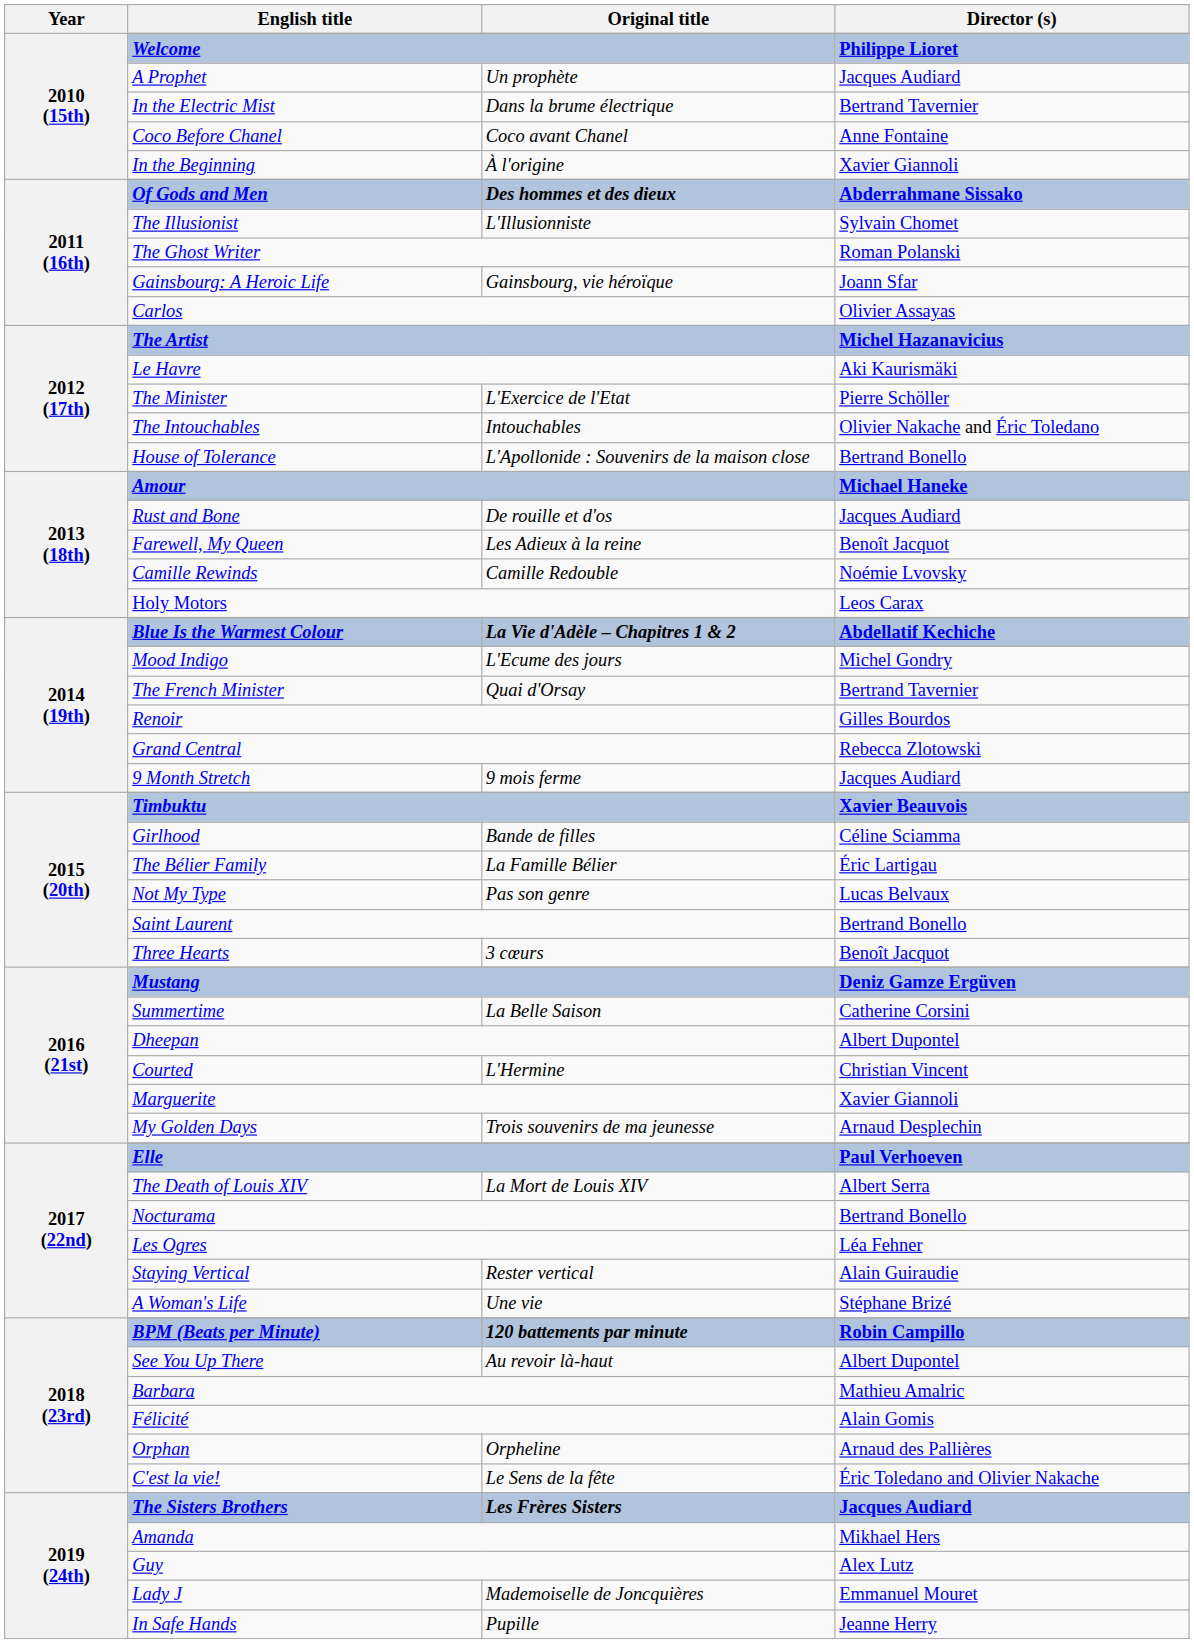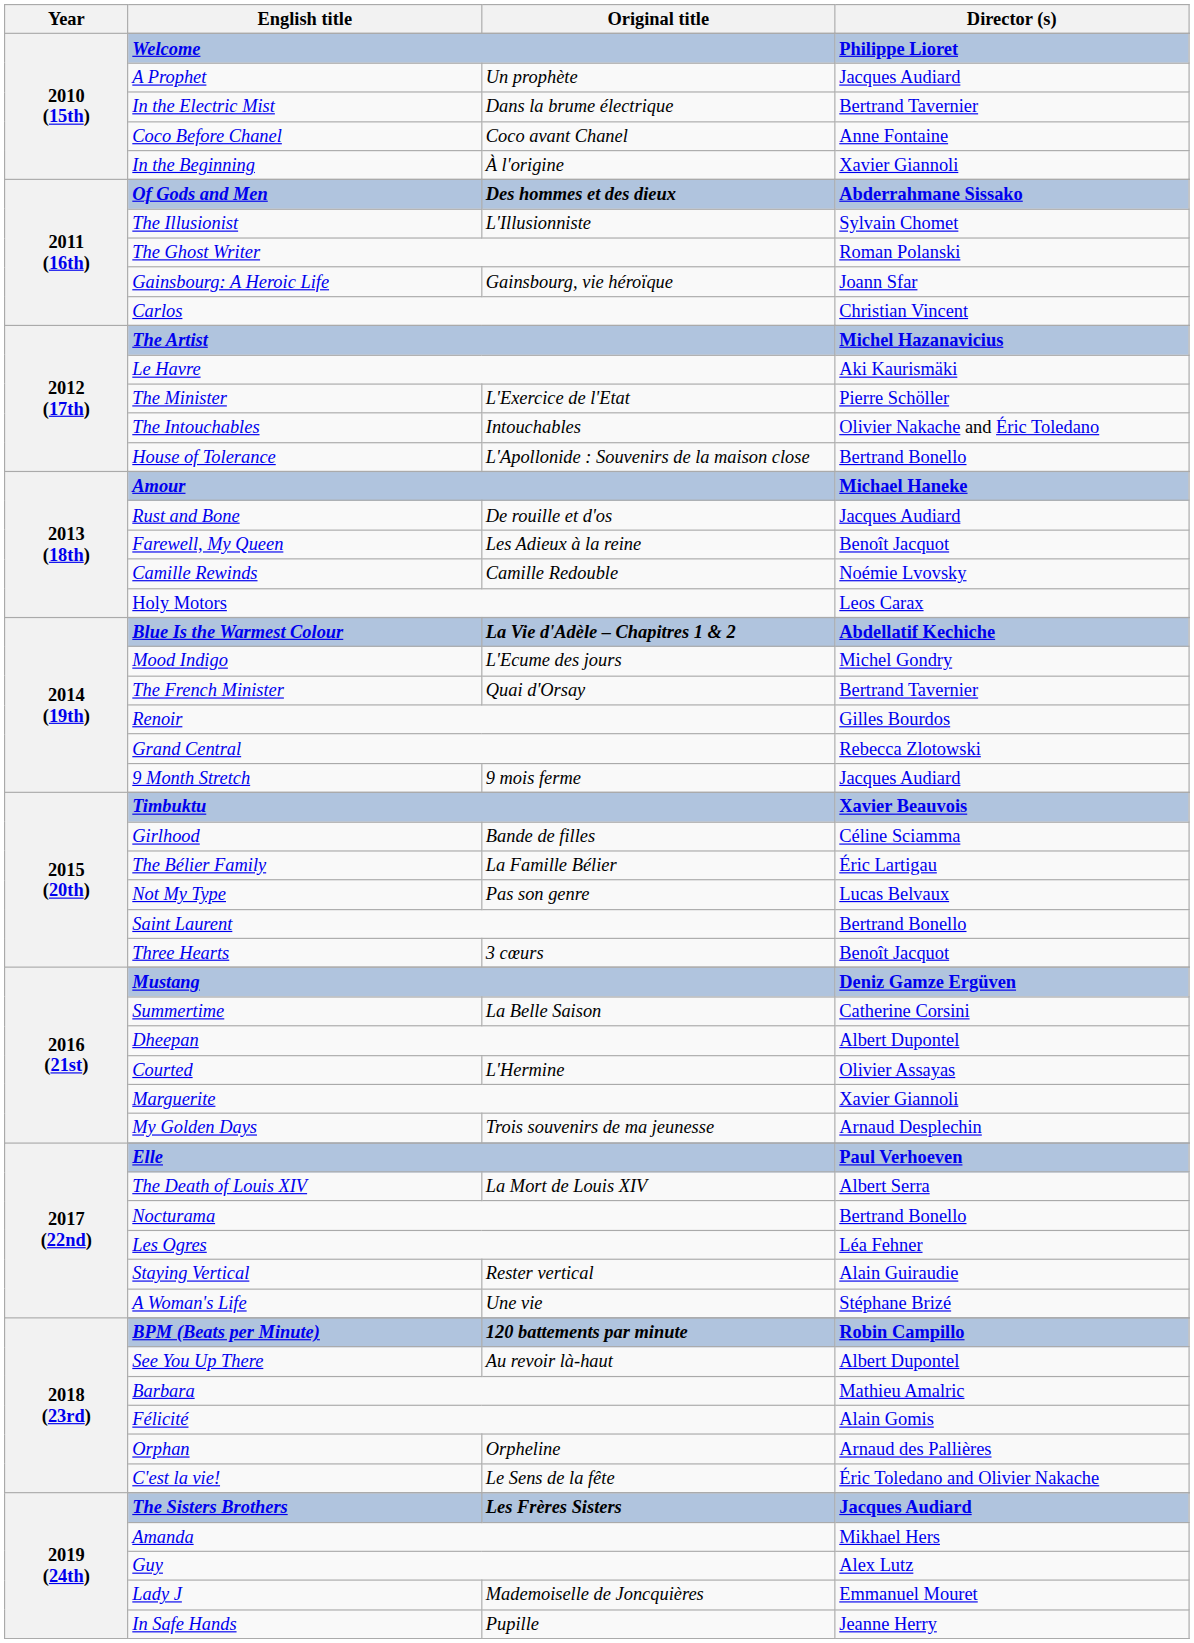 <table class="wikitable">
 <tr>
 <th width="100"><strong>Year</strong></th>
 <th width="300"><strong>English title</strong></th>
 <th width="300"><strong>Original title</strong></th>
 <th width="300"><strong>Director (s)</strong></th>
 </tr>
 <tr>
 <th rowspan="6" align="center">2010<br>(<a href='#'>15th</a>)</th>
 </tr>
 <tr>
 <td colspan="2" style="background:#B0C4DE;"><strong><em><a href='#'>Welcome</a></em></strong></td>
 <td style="background:#B0C4DE;"><strong><a href='#'>Philippe Lioret</a></strong></td>
 </tr>
 <tr>
 <td><em><a href='#'>A Prophet</a></em></td>
 <td><em>Un prophète</em></td>
 <td><a href='#'>Jacques Audiard</a></td>
 </tr>
 <tr>
 <td><em><a href='#'>In the Electric Mist</a></em></td>
 <td><em>Dans la brume électrique</em></td>
 <td><a href='#'>Bertrand Tavernier</a></td>
 </tr>
 <tr>
 <td><em><a href='#'>Coco Before Chanel</a></em></td>
 <td><em>Coco avant Chanel</em></td>
 <td><a href='#'>Anne Fontaine</a></td>
 </tr>
 <tr>
 <td><em><a href='#'>In the Beginning</a></em></td>
 <td><em>À l'origine</em></td>
 <td><a href='#'>Xavier Giannoli</a></td>
 </tr>
 <tr>
 <th rowspan="6" align="center">2011<br>(<a href='#'>16th</a>)</th>
 </tr>
 <tr>
 <td style="background:#B0C4DE;"><strong><em><a href='#'>Of Gods and Men</a></em></strong></td>
 <td style="background:#B0C4DE;"><strong><em>Des hommes et des dieux</em></strong></td>
 <td style="background:#B0C4DE;"><strong><a href='#'>Abderrahmane Sissako</a></strong></td>
 </tr>
 <tr>
 <td><em><a href='#'>The Illusionist</a></em></td>
 <td><em>L'Illusionniste</em></td>
 <td><a href='#'>Sylvain Chomet</a></td>
 </tr>
 <tr>
 <td colspan="2"><em><a href='#'>The Ghost Writer</a></em></td>
 <td><a href='#'>Roman Polanski</a></td>
 </tr>
 <tr>
 <td><em><a href='#'>Gainsbourg: A Heroic Life</a></em></td>
 <td><em>Gainsbourg, vie héroïque</em></td>
 <td><a href='#'>Joann Sfar</a></td>
 </tr>
 <tr>
 <td colspan="2"><em><a href='#'>Carlos</a></em></td>
-<td><a href='#'>Olivier Assayas</a></td>
+<td><a href='#'>Christian Vincent</a></td>
 </tr>
 <tr>
 <th rowspan="6" align="center">2012<br>(<a href='#'>17th</a>)</th>
 </tr>
 <tr>
 <td colspan="2" style="background:#B0C4DE;"><strong><em><a href='#'>The Artist</a></em></strong></td>
 <td style="background:#B0C4DE;"><strong><a href='#'>Michel Hazanavicius</a></strong></td>
 </tr>
 <tr>
 <td colspan="2"><em><a href='#'>Le Havre</a></em></td>
 <td><a href='#'>Aki Kaurismäki</a></td>
 </tr>
 <tr>
 <td><em><a href='#'>The Minister</a></em></td>
 <td><em>L'Exercice de l'Etat</em></td>
 <td><a href='#'>Pierre Schöller</a></td>
 </tr>
 <tr>
 <td><em><a href='#'>The Intouchables</a></em></td>
 <td><em>Intouchables</em></td>
 <td><a href='#'>Olivier Nakache</a> and <a href='#'>Éric Toledano</a></td>
 </tr>
 <tr>
 <td><em><a href='#'>House of Tolerance</a></em></td>
 <td><em>L'Apollonide : Souvenirs de la maison close</em></td>
 <td><a href='#'>Bertrand Bonello</a></td>
 </tr>
 <tr>
 <th rowspan="6" align="center">2013<br>(<a href='#'>18th</a>)</th>
 </tr>
 <tr>
 <td colspan="2" style="background:#B0C4DE;"><strong><em><a href='#'>Amour</a></em></strong></td>
 <td style="background:#B0C4DE;"><strong><a href='#'>Michael Haneke</a></strong></td>
 </tr>
 <tr>
 <td><em><a href='#'>Rust and Bone</a></em></td>
 <td><em>De rouille et d'os</em></td>
 <td><a href='#'>Jacques Audiard</a></td>
 </tr>
 <tr>
 <td><em><a href='#'>Farewell, My Queen</a></em></td>
 <td><em>Les Adieux à la reine</em></td>
 <td><a href='#'>Benoît Jacquot</a></td>
 </tr>
 <tr>
 <td><em><a href='#'>Camille Rewinds</a></em></td>
 <td><em>Camille Redouble</em></td>
 <td><a href='#'>Noémie Lvovsky</a></td>
 </tr>
 <tr>
 <td colspan="2"><a href='#'>Holy Motors</a></td>
 <td><a href='#'>Leos Carax</a></td>
 </tr>
 <tr>
 <th rowspan="7" align="center">2014<br>(<a href='#'>19th</a>)</th>
 </tr>
 <tr>
 <td style="background:#B0C4DE;"><strong><em><a href='#'>Blue Is the Warmest Colour</a></em></strong></td>
 <td style="background:#B0C4DE;"><strong><em>La Vie d'Adèle – Chapitres 1 & 2</em></strong></td>
 <td style="background:#B0C4DE;"><strong><a href='#'>Abdellatif Kechiche</a></strong></td>
 </tr>
 <tr>
 <td><em><a href='#'>Mood Indigo</a></em></td>
 <td><em>L'Ecume des jours</em></td>
 <td><a href='#'>Michel Gondry</a></td>
 </tr>
 <tr>
 <td><em><a href='#'>The French Minister</a></em></td>
 <td><em>Quai d'Orsay</em></td>
 <td><a href='#'>Bertrand Tavernier</a></td>
 </tr>
 <tr>
 <td colspan="2"><em><a href='#'>Renoir</a></em></td>
 <td><a href='#'>Gilles Bourdos</a></td>
 </tr>
 <tr>
 <td colspan="2"><em><a href='#'>Grand Central</a></em></td>
 <td><a href='#'>Rebecca Zlotowski</a></td>
 </tr>
 <tr>
 <td><em><a href='#'>9 Month Stretch</a></em></td>
 <td><em>9 mois ferme</em></td>
 <td><a href='#'>Jacques Audiard</a></td>
 </tr>
 <tr>
 <th rowspan="7" align="center">2015<br>(<a href='#'>20th</a>)</th>
 </tr>
 <tr>
 <td colspan="2" style="background:#B0C4DE;"><strong><em><a href='#'>Timbuktu</a></em></strong></td>
 <td style="background:#B0C4DE;"><strong><a href='#'>Xavier Beauvois</a></strong></td>
 </tr>
 <tr>
 <td><em><a href='#'>Girlhood</a></em></td>
 <td><em>Bande de filles</em></td>
 <td><a href='#'>Céline Sciamma</a></td>
 </tr>
 <tr>
 <td><em><a href='#'>The Bélier Family</a></em></td>
 <td><em>La Famille Bélier</em></td>
 <td><a href='#'>Éric Lartigau</a></td>
 </tr>
 <tr>
 <td><em><a href='#'>Not My Type</a></em></td>
 <td><em>Pas son genre</em></td>
 <td><a href='#'>Lucas Belvaux</a></td>
 </tr>
 <tr>
 <td colspan="2"><em><a href='#'>Saint Laurent</a></em></td>
 <td><a href='#'>Bertrand Bonello</a></td>
 </tr>
 <tr>
 <td><em><a href='#'>Three Hearts</a></em></td>
 <td><em>3 cœurs</em></td>
 <td><a href='#'>Benoît Jacquot</a></td>
 </tr>
 <tr>
 <th rowspan="7" align="center">2016<br>(<a href='#'>21st</a>)</th>
 </tr>
 <tr>
 <td colspan="2" style="background:#B0C4DE;"><strong><em><a href='#'>Mustang</a></em></strong></td>
 <td style="background:#B0C4DE;"><strong><a href='#'>Deniz Gamze Ergüven</a></strong></td>
 </tr>
 <tr>
 <td><em><a href='#'>Summertime</a></em></td>
 <td><em>La Belle Saison</em></td>
 <td><a href='#'>Catherine Corsini</a></td>
 </tr>
 <tr>
 <td colspan="2"><em><a href='#'>Dheepan</a></em></td>
 <td><a href='#'>Albert Dupontel</a></td>
 </tr>
 <tr>
 <td><em><a href='#'>Courted</a></em></td>
 <td><em>L'Hermine</em></td>
-<td><a href='#'>Christian Vincent</a></td>
+<td><a href='#'>Olivier Assayas</a></td>
 </tr>
 <tr>
 <td colspan="2"><em><a href='#'>Marguerite</a></em></td>
 <td><a href='#'>Xavier Giannoli</a></td>
 </tr>
 <tr>
 <td><em><a href='#'>My Golden Days</a></em></td>
 <td><em>Trois souvenirs de ma jeunesse</em></td>
 <td><a href='#'>Arnaud Desplechin</a></td>
 </tr>
 <tr>
 <th rowspan="7" align="center">2017<br>(<a href='#'>22nd</a>)</th>
 </tr>
 <tr>
 <td colspan="2" style="background:#B0C4DE;"><strong><em><a href='#'>Elle</a></em></strong></td>
 <td style="background:#B0C4DE;"><strong><a href='#'>Paul Verhoeven</a></strong></td>
 </tr>
 <tr>
 <td><em><a href='#'>The Death of Louis XIV</a></em></td>
 <td><em>La Mort de Louis XIV</em></td>
 <td><a href='#'>Albert Serra</a></td>
 </tr>
 <tr>
 <td colspan="2"><em><a href='#'>Nocturama</a></em></td>
 <td><a href='#'>Bertrand Bonello</a></td>
 </tr>
 <tr>
 <td colspan="2"><em><a href='#'>Les Ogres</a></em></td>
 <td><a href='#'>Léa Fehner</a></td>
 </tr>
 <tr>
 <td><em><a href='#'>Staying Vertical</a></em></td>
 <td><em>Rester vertical</em></td>
 <td><a href='#'>Alain Guiraudie</a></td>
 </tr>
 <tr>
 <td><em><a href='#'>A Woman's Life</a></em></td>
 <td><em>Une vie</em></td>
 <td><a href='#'>Stéphane Brizé</a></td>
 </tr>
 <tr>
 <th rowspan="7" align="center">2018<br>(<a href='#'>23rd</a>)</th>
 </tr>
 <tr style="background:#B0C4DE;">
 <td><strong><em><a href='#'>BPM (Beats per Minute)</a></em></strong></td>
 <td><strong><em>120 battements par minute</em></strong></td>
 <td><strong><a href='#'>Robin Campillo</a></strong></td>
 </tr>
 <tr>
 <td><em><a href='#'>See You Up There</a></em></td>
 <td><em>Au revoir là-haut</em></td>
 <td><a href='#'>Albert Dupontel</a></td>
 </tr>
 <tr>
 <td colspan="2"><em><a href='#'>Barbara</a></em></td>
 <td><a href='#'>Mathieu Amalric</a></td>
 </tr>
 <tr>
 <td colspan="2"><em><a href='#'>Félicité</a></em></td>
 <td><a href='#'>Alain Gomis</a></td>
 </tr>
 <tr>
 <td><em><a href='#'>Orphan</a></em></td>
 <td><em>Orpheline</em></td>
 <td><a href='#'>Arnaud des Pallières</a></td>
 </tr>
 <tr>
 <td><em><a href='#'>C'est la vie!</a></em></td>
 <td><em>Le Sens de la fête</em></td>
 <td><a href='#'>Éric Toledano and Olivier Nakache</a></td>
 </tr>
 <tr>
 <th rowspan="6" align="center">2019<br>(<a href='#'>24th</a>)</th>
 </tr>
 <tr style="background:#B0C4DE;">
 <td><strong><em><a href='#'>The Sisters Brothers</a></em></strong></td>
 <td><strong><em>Les Frères Sisters</em></strong></td>
 <td><strong><a href='#'>Jacques Audiard</a></strong></td>
 </tr>
 <tr>
 <td colspan="2"><em><a href='#'>Amanda</a></em></td>
 <td><a href='#'>Mikhael Hers</a></td>
 </tr>
 <tr>
 <td colspan="2"><em><a href='#'>Guy</a></em></td>
 <td><a href='#'>Alex Lutz</a></td>
 </tr>
 <tr>
 <td><em><a href='#'>Lady J</a></em></td>
 <td><em>Mademoiselle de Joncquières</em></td>
 <td><a href='#'>Emmanuel Mouret</a></td>
 </tr>
 <tr>
 <td><em><a href='#'>In Safe Hands</a></em></td>
 <td><em>Pupille</em></td>
 <td><a href='#'>Jeanne Herry</a></td>
 </tr>
 <tr>
 </tr>
 </table>
